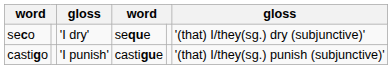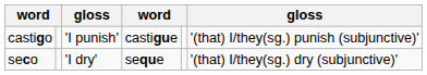 <table class="wikitable">
 <tr>
 <th colspan="2">word</th>
 <th>gloss</th>
 <th colspan="2">word</th>
 <th>gloss</th>
+</tr>
+<tr>
+<td>casti<strong>g</strong>o</td>
+<td></td>
+<td>'I punish'</td>
+<td>casti<strong>gu</strong>e</td>
+<td></td>
+<td>'(that) I/they(sg.) punish (subjunctive)'</td>
 </tr>
 <tr>
 <td>se<strong>c</strong>o</td>
 <td></td>
 <td>'I dry'</td>
 <td>se<strong>qu</strong>e</td>
 <td></td>
 <td>'(that) I/they(sg.) dry (subjunctive)'</td>
 </tr>
-<tr>
-<td>casti<strong>g</strong>o</td>
-<td></td>
-<td>'I punish'</td>
-<td>casti<strong>gu</strong>e</td>
-<td></td>
-<td>'(that) I/they(sg.) punish (subjunctive)'</td>
-</tr>
 </table>
